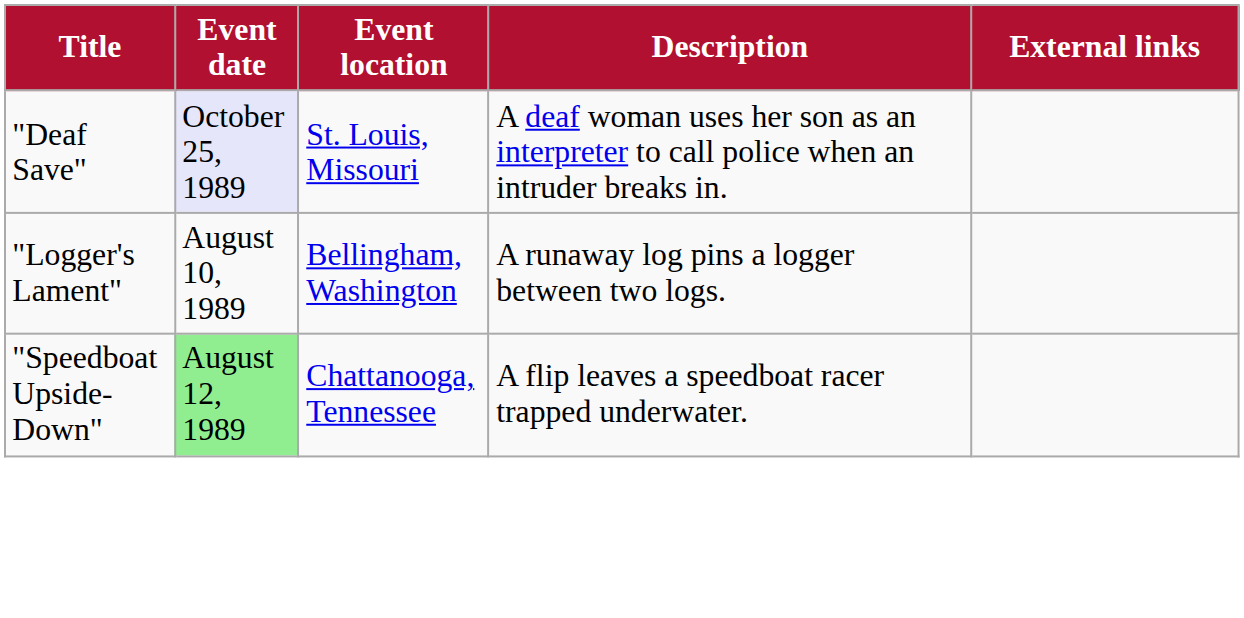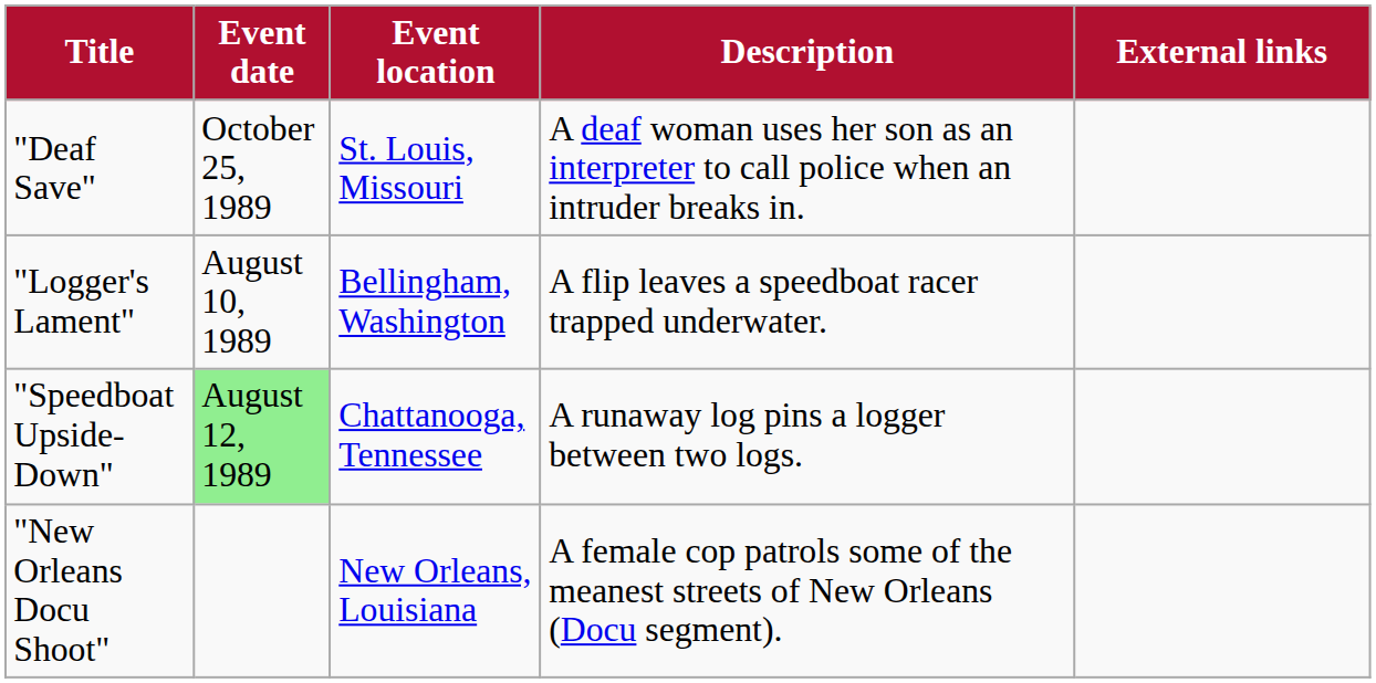 <table class="wikitable" style="width: 100%;">
 <tr>
 <th style="background: #B11030; color: #FFFFFF; width: 10%;">Title</th>
 <th style="background: #B11030; color: #FFFFFF; width: 7%;">Event date</th>
 <th style="background: #B11030; color: #FFFFFF; width: 7%;">Event location</th>
 <th style="background: #B11030; color: #FFFFFF; width: 36%;">Description</th>
 <th style="background: #B11030; color: #FFFFFF; width: 20%;">External links</th>
 </tr>
 <tr>
 <td>"Deaf Save"</td>
-<td style="background: lavender;">October 25, 1989</td>
+<td>October 25, 1989</td>
 <td><a href='#'>St. Louis, Missouri</a></td>
 <td>A <a href='#'>deaf</a> woman uses her son as an <a href='#'>interpreter</a> to call police when an intruder breaks in.</td>
 <td></td>
 </tr>
 <tr>
 <td>"Logger's Lament"</td>
 <td>August 10, 1989</td>
 <td><a href='#'>Bellingham, Washington</a></td>
-<td>A runaway log pins a logger between two logs.</td>
+<td>A flip leaves a speedboat racer trapped underwater.</td>
 <td></td>
 </tr>
 <tr>
 <td>"Speedboat Upside-Down"</td>
 <td style="background: lightgreen;">August 12, 1989</td>
 <td><a href='#'>Chattanooga, Tennessee</a></td>
-<td>A flip leaves a speedboat racer trapped underwater.</td>
+<td>A runaway log pins a logger between two logs.</td>
+<td></td>
+</tr>
+<tr>
+<td>"New Orleans Docu Shoot"</td>
+<td></td>
+<td><a href='#'>New Orleans, Louisiana</a></td>
+<td>A female cop patrols some of the meanest streets of New Orleans (<a href='#'>Docu</a> segment).</td>
 <td></td>
 </tr>
 </table>
